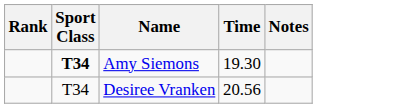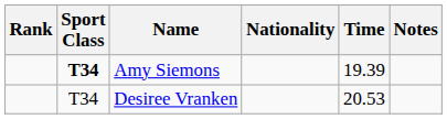 <table class="wikitable sortable" style="text-align:center">
 <tr>
 <th>Rank</th>
 <th>Sport<br>Class</th>
 <th>Name</th>
+<th>Nationality</th>
 <th>Time</th>
 <th>Notes</th>
 </tr>
 <tr>
 <td></td>
 <td><strong>T34</strong></td>
 <td align=left><a href='#'>Amy Siemons</a></td>
-<td>19.30</td>
+<td align=left></td>
+<td>19.39</td>
 <td></td>
 </tr>
 <tr>
 <td></td>
 <td>T34</td>
 <td align=left><a href='#'>Desiree Vranken</a></td>
-<td>20.56</td>
+<td align=left></td>
+<td>20.53</td>
 <td></td>
 </tr>
 </table>
